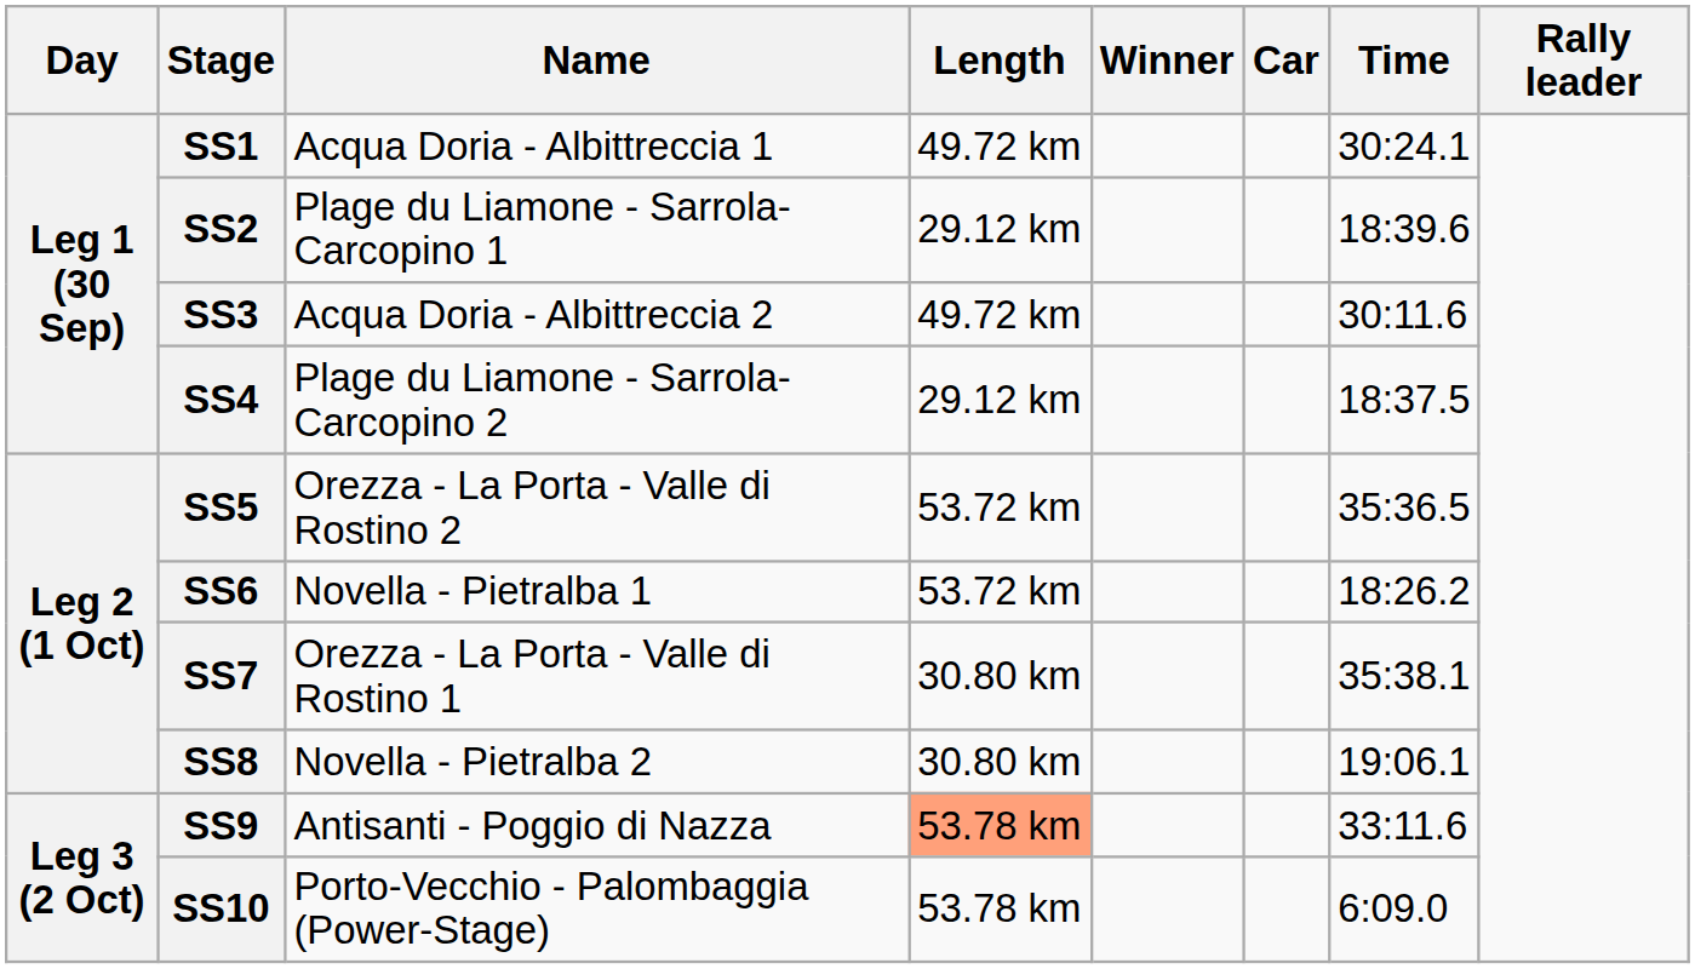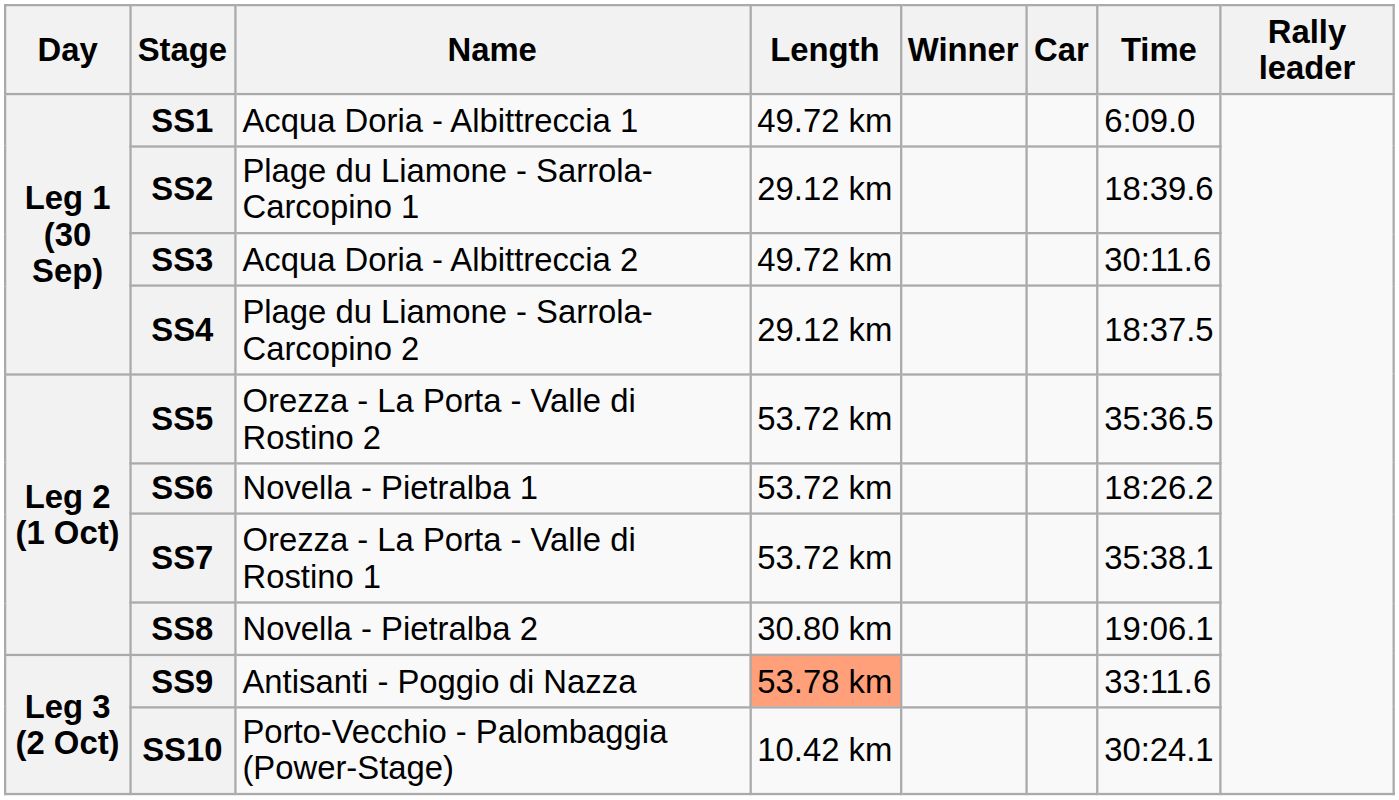 <table class="wikitable" style="text-align: left; font-size: 90%; max-width: 950px;">
 <tr>
 <th>Day</th>
 <th>Stage</th>
 <th>Name</th>
 <th>Length</th>
 <th>Winner</th>
 <th>Car</th>
 <th>Time</th>
 <th>Rally leader</th>
 </tr>
 <tr>
 <th rowspan=4>Leg 1<br>(30 Sep)</th>
 <th>SS1</th>
 <td>Acqua Doria - Albittreccia 1</td>
 <td>49.72 km</td>
 <td></td>
 <td></td>
-<td>30:24.1</td>
+<td>6:09.0</td>
 <td rowspan=10></td>
 </tr>
 <tr>
 <th>SS2</th>
 <td>Plage du Liamone - Sarrola-Carcopino 1</td>
 <td>29.12 km</td>
 <td></td>
 <td></td>
 <td>18:39.6</td>
 </tr>
 <tr>
 <th>SS3</th>
 <td>Acqua Doria - Albittreccia 2</td>
 <td>49.72 km</td>
 <td></td>
 <td></td>
 <td>30:11.6</td>
 </tr>
 <tr>
 <th>SS4</th>
 <td>Plage du Liamone - Sarrola-Carcopino 2</td>
 <td>29.12 km</td>
 <td></td>
 <td></td>
 <td>18:37.5</td>
 </tr>
 <tr>
 <th rowspan=4>Leg 2<br>(1 Oct)</th>
 <th>SS5</th>
 <td>Orezza - La Porta - Valle di Rostino 2</td>
 <td>53.72 km</td>
 <td></td>
 <td></td>
 <td>35:36.5</td>
 </tr>
 <tr>
 <th>SS6</th>
 <td>Novella - Pietralba 1</td>
 <td>53.72 km</td>
 <td><br></td>
 <td></td>
 <td>18:26.2</td>
 </tr>
 <tr>
 <th>SS7</th>
 <td>Orezza - La Porta - Valle di Rostino 1</td>
-<td>30.80 km</td>
+<td>53.72 km</td>
 <td></td>
 <td></td>
 <td>35:38.1</td>
 </tr>
 <tr>
 <th>SS8</th>
 <td>Novella - Pietralba 2</td>
 <td>30.80 km</td>
 <td></td>
 <td></td>
 <td>19:06.1</td>
 </tr>
 <tr>
 <th rowspan=2>Leg 3<br>(2 Oct)</th>
 <th>SS9</th>
 <td>Antisanti - Poggio di Nazza</td>
 <td style="background: lightsalmon;">53.78 km</td>
 <td></td>
 <td></td>
 <td>33:11.6</td>
 </tr>
 <tr>
 <th>SS10</th>
 <td>Porto-Vecchio - Palombaggia (Power-Stage)</td>
-<td>53.78 km</td>
+<td>10.42 km</td>
 <td></td>
 <td></td>
-<td>6:09.0</td>
+<td>30:24.1</td>
 </tr>
 </table>
